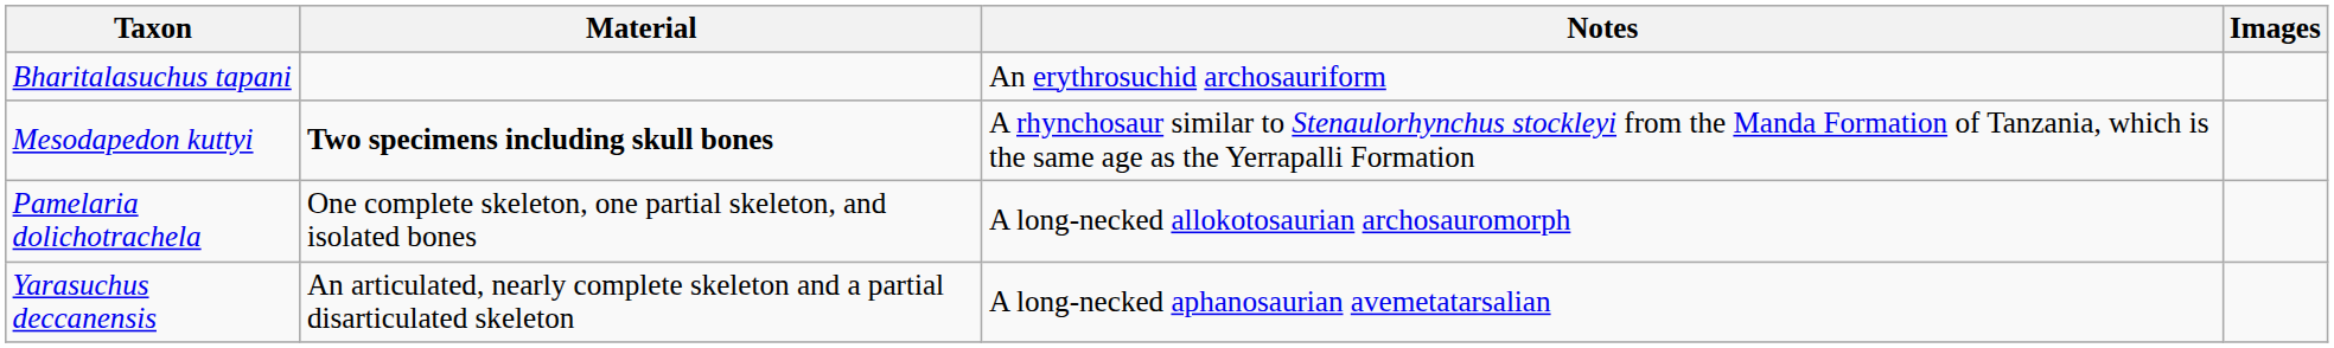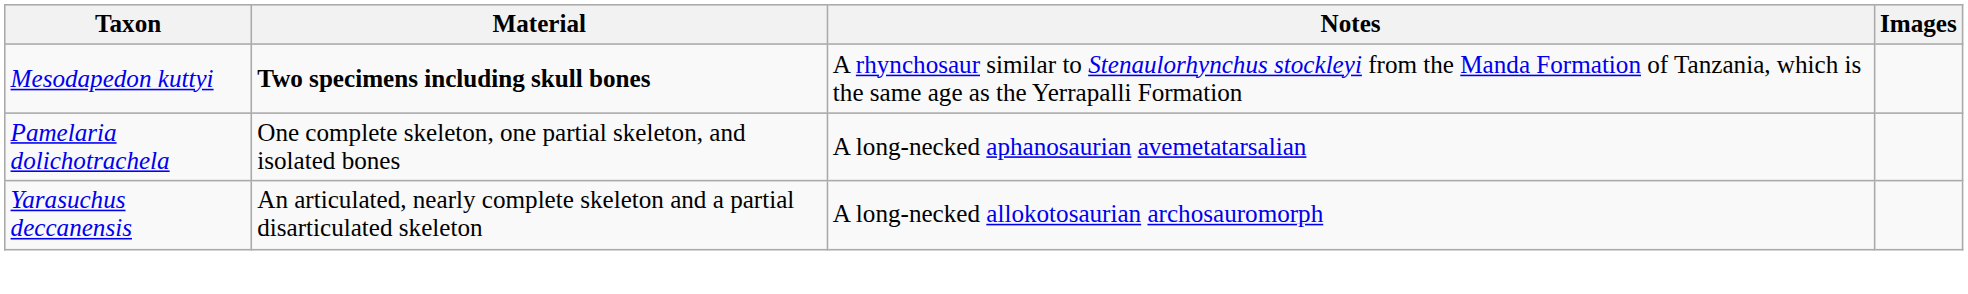 <table class="wikitable sortable">
 <tr>
 <th>Taxon</th>
 <th class="unsortable">Material</th>
 <th class="unsortable">Notes</th>
 <th class="unsortable">Images</th>
-</tr>
-<tr>
-<td><em><a href='#'>Bharitalasuchus tapani</a></em> </td>
-<td></td>
-<td>An <a href='#'>erythrosuchid</a> <a href='#'>archosauriform</a></td>
-<td></td>
 </tr>
 <tr>
 <td><em><a href='#'>Mesodapedon kuttyi</a></em></td>
 <td><strong>Two specimens including skull bones</strong></td>
 <td>A <a href='#'>rhynchosaur</a> similar to <em><a href='#'>Stenaulorhynchus stockleyi</a></em> from the <a href='#'>Manda Formation</a> of Tanzania, which is the same age as the Yerrapalli Formation</td>
 <td></td>
 </tr>
 <tr>
 <td><em><a href='#'>Pamelaria dolichotrachela</a></em></td>
 <td>One complete skeleton, one partial skeleton, and isolated bones</td>
-<td>A long-necked <a href='#'>allokotosaurian</a> <a href='#'>archosauromorph</a></td>
+<td>A long-necked <a href='#'>aphanosaurian</a> <a href='#'>avemetatarsalian</a></td>
 <td></td>
 </tr>
 <tr>
 <td><em><a href='#'>Yarasuchus deccanensis</a></em></td>
 <td>An articulated, nearly complete skeleton and a partial disarticulated skeleton</td>
-<td>A long-necked <a href='#'>aphanosaurian</a> <a href='#'>avemetatarsalian</a></td>
+<td>A long-necked <a href='#'>allokotosaurian</a> <a href='#'>archosauromorph</a></td>
 <td></td>
 </tr>
 </table>
